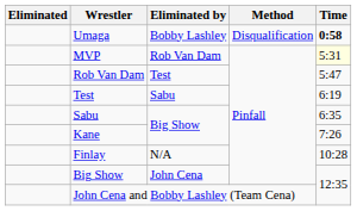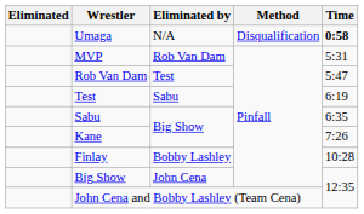 <table class="wikitable sortable">
 <tr>
 <th>Eliminated</th>
 <th>Wrestler</th>
 <th>Eliminated by</th>
 <th>Method</th>
 <th>Time</th>
 </tr>
 <tr>
 <td></td>
 <td><a href='#'>Umaga</a></td>
-<td><a href='#'>Bobby Lashley</a></td>
+<td>N/A</td>
 <td><a href='#'>Disqualification</a></td>
 <td><strong>0:58</strong></td>
 </tr>
 <tr>
 <td></td>
 <td><a href='#'>MVP</a></td>
 <td><a href='#'>Rob Van Dam</a></td>
 <td rowspan=7><a href='#'>Pinfall</a></td>
-<td style="background: lightyellow;">5:31</td>
+<td>5:31</td>
 </tr>
 <tr>
 <td></td>
 <td><a href='#'>Rob Van Dam</a></td>
 <td><a href='#'>Test</a></td>
 <td>5:47</td>
 </tr>
 <tr>
 <td></td>
 <td><a href='#'>Test</a></td>
 <td><a href='#'>Sabu</a></td>
 <td>6:19</td>
 </tr>
 <tr>
 <td></td>
 <td><a href='#'>Sabu</a></td>
 <td rowspan=2><a href='#'>Big Show</a></td>
 <td>6:35</td>
 </tr>
 <tr>
 <td></td>
 <td><a href='#'>Kane</a></td>
 <td>7:26</td>
 </tr>
 <tr>
 <td></td>
 <td><a href='#'>Finlay</a></td>
-<td>N/A</td>
+<td><a href='#'>Bobby Lashley</a></td>
 <td>10:28</td>
 </tr>
 <tr>
 <td></td>
 <td><a href='#'>Big Show</a></td>
 <td><a href='#'>John Cena</a></td>
 <td rowspan=2>12:35</td>
 </tr>
 <tr>
 <td></td>
 <td colspan="3"><a href='#'>John Cena</a> and <a href='#'>Bobby Lashley</a> (Team Cena)</td>
 </tr>
 </table>
